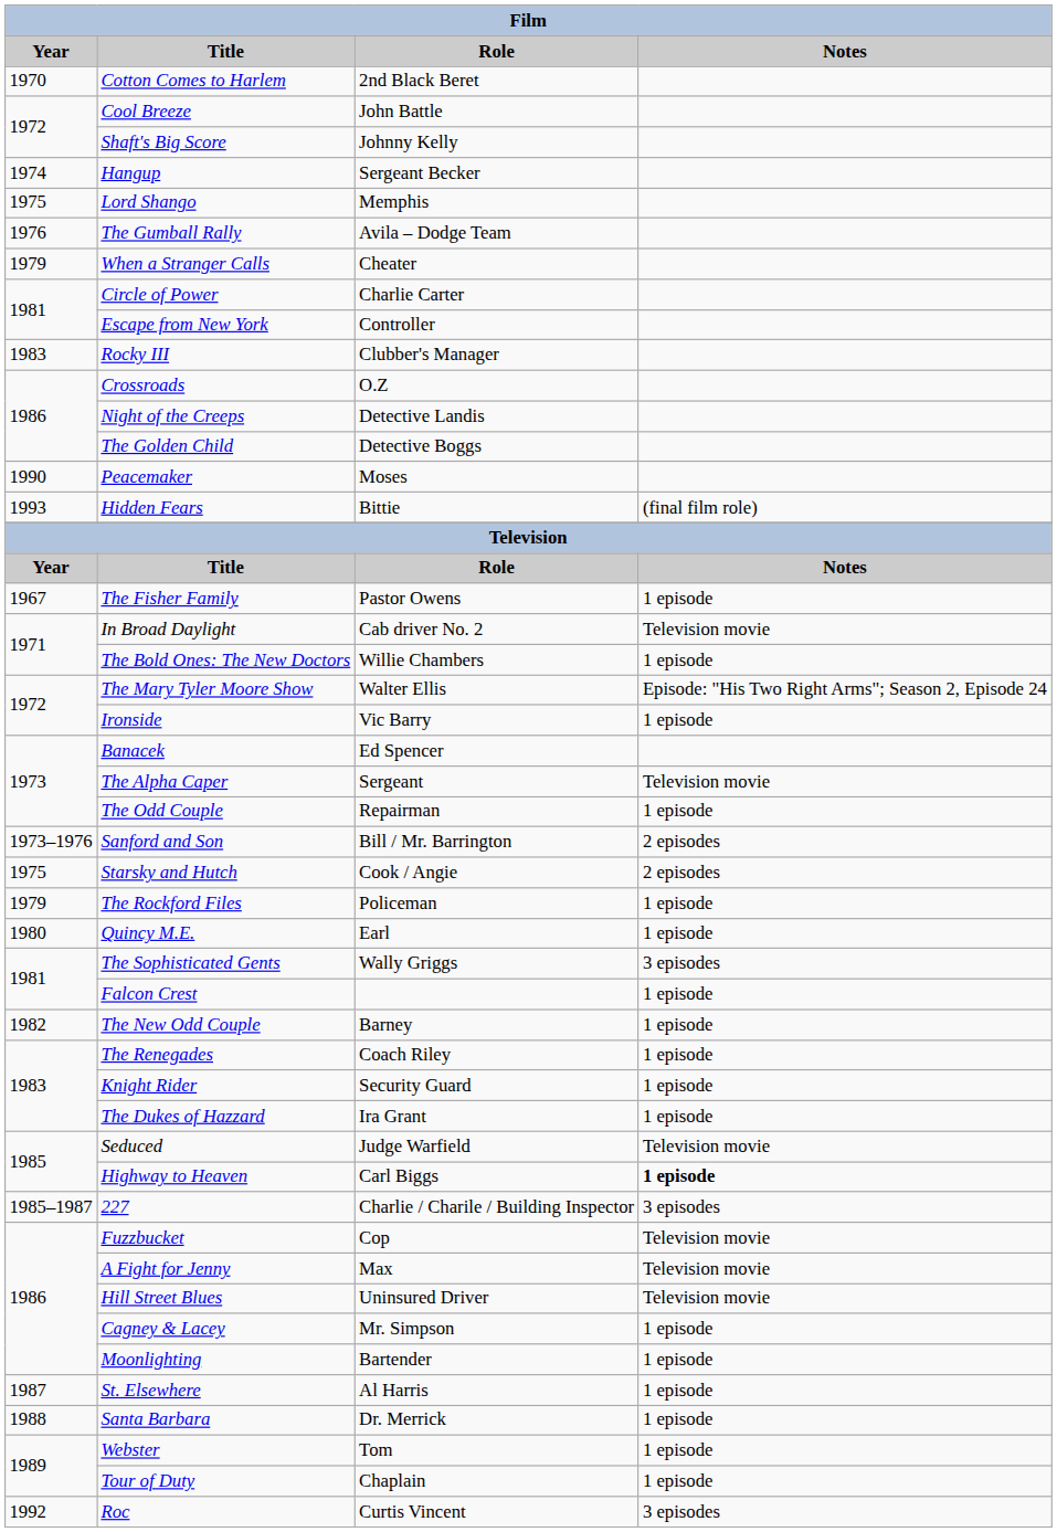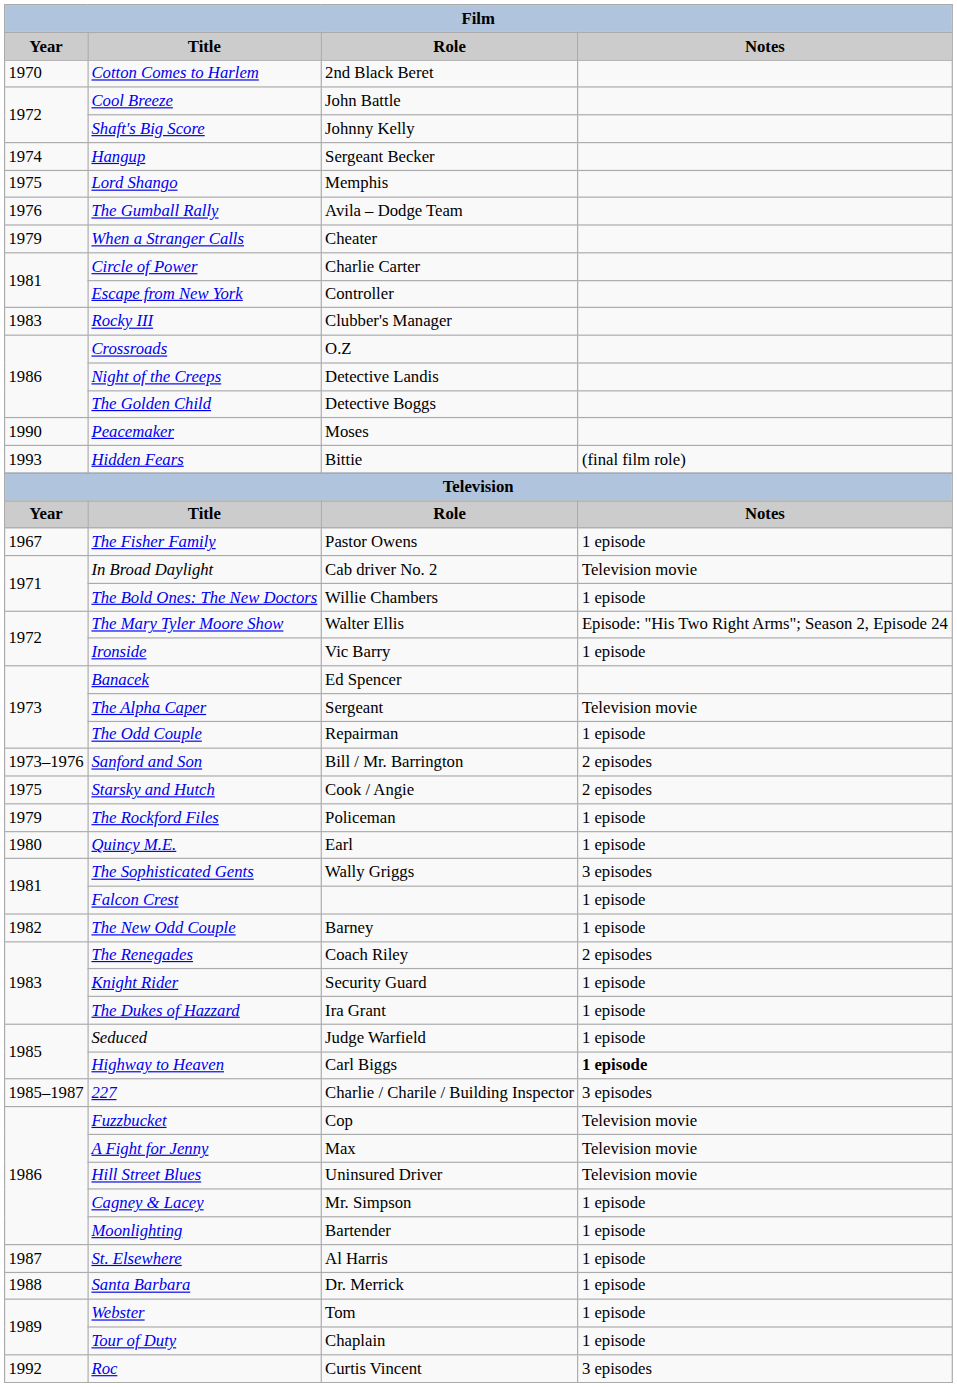 <table class="wikitable" style="font-size:90%;">
 <tr>
 <th colspan=4 style="background:#B0C4DE;">Film</th>
 </tr>
 <tr align="center">
 <th style="background: #CCCCCC;">Year</th>
 <th style="background: #CCCCCC;">Title</th>
 <th style="background: #CCCCCC;">Role</th>
 <th style="background: #CCCCCC;">Notes</th>
 </tr>
 <tr>
 <td>1970</td>
 <td><em><a href='#'>Cotton Comes to Harlem</a></em></td>
 <td>2nd Black Beret</td>
 <td></td>
 </tr>
 <tr>
 <td rowspan=2>1972</td>
 <td><em><a href='#'>Cool Breeze</a></em></td>
 <td>John Battle</td>
 <td></td>
 </tr>
 <tr>
 <td><em><a href='#'>Shaft's Big Score</a></em></td>
 <td>Johnny Kelly</td>
 <td></td>
 </tr>
 <tr>
 <td>1974</td>
 <td><em><a href='#'>Hangup</a></em></td>
 <td>Sergeant Becker</td>
 <td></td>
 </tr>
 <tr>
 <td>1975</td>
 <td><em><a href='#'>Lord Shango</a></em></td>
 <td>Memphis</td>
 <td></td>
 </tr>
 <tr>
 <td>1976</td>
 <td><em><a href='#'>The Gumball Rally</a></em></td>
 <td>Avila – Dodge Team</td>
 <td></td>
 </tr>
 <tr>
 <td>1979</td>
 <td><em><a href='#'>When a Stranger Calls</a></em></td>
 <td>Cheater</td>
 <td></td>
 </tr>
 <tr>
 <td rowspan=2>1981</td>
 <td><em><a href='#'>Circle of Power</a></em></td>
 <td>Charlie Carter</td>
 <td></td>
 </tr>
 <tr>
 <td><em><a href='#'>Escape from New York</a></em></td>
 <td>Controller</td>
 <td></td>
 </tr>
 <tr>
 <td>1983</td>
 <td><em><a href='#'>Rocky III</a></em></td>
 <td>Clubber's Manager</td>
 <td></td>
 </tr>
 <tr>
 <td rowspan=3>1986</td>
 <td><em><a href='#'>Crossroads</a></em></td>
 <td>O.Z</td>
 <td></td>
 </tr>
 <tr>
 <td><em><a href='#'>Night of the Creeps</a></em></td>
 <td>Detective Landis</td>
 <td></td>
 </tr>
 <tr>
 <td><em><a href='#'>The Golden Child</a></em></td>
 <td>Detective Boggs</td>
 <td></td>
 </tr>
 <tr>
 <td>1990</td>
 <td><em><a href='#'>Peacemaker</a></em></td>
 <td>Moses</td>
 <td></td>
 </tr>
 <tr>
 <td>1993</td>
 <td><em><a href='#'>Hidden Fears</a></em></td>
 <td>Bittie</td>
 <td>(final film role)</td>
 </tr>
 <tr>
 </tr>
 <tr align="center">
 <th colspan=4 style="background:#B0C4DE;">Television</th>
 </tr>
 <tr align="center">
 <th style="background: #CCCCCC;">Year</th>
 <th style="background: #CCCCCC;">Title</th>
 <th style="background: #CCCCCC;">Role</th>
 <th style="background: #CCCCCC;">Notes</th>
 </tr>
 <tr>
 <td>1967</td>
 <td><em><a href='#'>The Fisher Family</a></em></td>
 <td>Pastor Owens</td>
 <td>1 episode</td>
 </tr>
 <tr>
 <td rowspan=2>1971</td>
 <td><em>In Broad Daylight</em></td>
 <td>Cab driver No. 2</td>
 <td>Television movie</td>
 </tr>
 <tr>
 <td><em><a href='#'>The Bold Ones: The New Doctors</a></em></td>
 <td>Willie Chambers</td>
 <td>1 episode</td>
 </tr>
 <tr>
 <td rowspan=2>1972</td>
 <td><em><a href='#'>The Mary Tyler Moore Show</a></em></td>
 <td>Walter Ellis</td>
 <td>Episode: "His Two Right Arms"; Season 2, Episode 24</td>
 </tr>
 <tr>
 <td><em><a href='#'>Ironside</a></em></td>
 <td>Vic Barry</td>
 <td>1 episode</td>
 </tr>
 <tr>
 <td rowspan=3>1973</td>
 <td><em><a href='#'>Banacek</a></em></td>
 <td>Ed Spencer</td>
 <td></td>
 </tr>
 <tr>
 <td><em><a href='#'>The Alpha Caper</a></em></td>
 <td>Sergeant</td>
 <td>Television movie</td>
 </tr>
 <tr>
 <td><em><a href='#'>The Odd Couple</a></em></td>
 <td>Repairman</td>
 <td>1 episode</td>
 </tr>
 <tr>
 <td>1973–1976</td>
 <td><em><a href='#'>Sanford and Son</a></em></td>
 <td>Bill / Mr. Barrington</td>
 <td>2 episodes</td>
 </tr>
 <tr>
 <td>1975</td>
 <td><em><a href='#'>Starsky and Hutch</a></em></td>
 <td>Cook / Angie</td>
 <td>2 episodes</td>
 </tr>
 <tr>
 <td>1979</td>
 <td><em><a href='#'>The Rockford Files</a></em></td>
 <td>Policeman</td>
 <td>1 episode</td>
 </tr>
 <tr>
 <td>1980</td>
 <td><em><a href='#'>Quincy M.E.</a></em></td>
 <td>Earl</td>
 <td>1 episode</td>
 </tr>
 <tr>
 <td rowspan=2>1981</td>
 <td><em><a href='#'>The Sophisticated Gents</a></em></td>
 <td>Wally Griggs</td>
 <td>3 episodes</td>
 </tr>
 <tr>
 <td><em><a href='#'>Falcon Crest</a></em></td>
 <td></td>
 <td>1 episode</td>
 </tr>
 <tr>
 <td>1982</td>
 <td><em><a href='#'>The New Odd Couple</a></em></td>
 <td>Barney</td>
 <td>1 episode</td>
 </tr>
 <tr>
 <td rowspan=3>1983</td>
 <td><em><a href='#'>The Renegades</a></em></td>
 <td>Coach Riley</td>
-<td>1 episode</td>
+<td>2 episodes</td>
 </tr>
 <tr>
 <td><em><a href='#'>Knight Rider</a></em></td>
 <td>Security Guard</td>
 <td>1 episode</td>
 </tr>
 <tr>
 <td><em><a href='#'>The Dukes of Hazzard</a></em></td>
 <td>Ira Grant</td>
 <td>1 episode</td>
 </tr>
 <tr>
 <td rowspan=2>1985</td>
 <td><em>Seduced</em></td>
 <td>Judge Warfield</td>
-<td>Television movie</td>
+<td>1 episode</td>
 </tr>
 <tr>
 <td><em><a href='#'>Highway to Heaven</a></em></td>
 <td>Carl Biggs</td>
 <td><strong>1 episode</strong></td>
 </tr>
 <tr>
 <td>1985–1987</td>
 <td><em><a href='#'>227</a></em></td>
 <td>Charlie / Charile / Building Inspector</td>
 <td>3 episodes</td>
 </tr>
 <tr>
 <td rowspan=5>1986</td>
 <td><em><a href='#'>Fuzzbucket</a></em></td>
 <td>Cop</td>
 <td>Television movie</td>
 </tr>
 <tr>
 <td><em><a href='#'>A Fight for Jenny</a></em></td>
 <td>Max</td>
 <td>Television movie</td>
 </tr>
 <tr>
 <td><em><a href='#'>Hill Street Blues</a></em></td>
 <td>Uninsured Driver</td>
 <td>Television movie</td>
 </tr>
 <tr>
 <td><em><a href='#'>Cagney & Lacey</a></em></td>
 <td>Mr. Simpson</td>
 <td>1 episode</td>
 </tr>
 <tr>
 <td><em><a href='#'>Moonlighting</a></em></td>
 <td>Bartender</td>
 <td>1 episode</td>
 </tr>
 <tr>
 <td>1987</td>
 <td><em><a href='#'>St. Elsewhere</a></em></td>
 <td>Al Harris</td>
 <td>1 episode</td>
 </tr>
 <tr>
 <td>1988</td>
 <td><em><a href='#'>Santa Barbara</a></em></td>
 <td>Dr. Merrick</td>
 <td>1 episode</td>
 </tr>
 <tr>
 <td rowspan=2>1989</td>
 <td><em><a href='#'>Webster</a></em></td>
 <td>Tom</td>
 <td>1 episode</td>
 </tr>
 <tr>
 <td><em><a href='#'>Tour of Duty</a></em></td>
 <td>Chaplain</td>
 <td>1 episode</td>
 </tr>
 <tr>
 <td>1992</td>
 <td><em><a href='#'>Roc</a></em></td>
 <td>Curtis Vincent</td>
 <td>3 episodes</td>
 </tr>
 <tr>
 </tr>
 </table>
